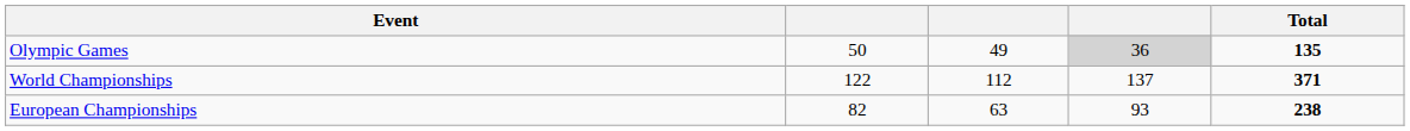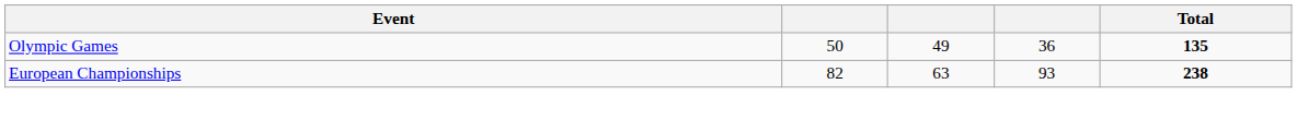 <table class="wikitable" width="70%" style="font-size:90%; text-align:center;">
 <tr>
 <th>Event</th>
 <th></th>
 <th></th>
 <th></th>
 <th>Total</th>
 </tr>
 <tr>
 <td align="left"><a href='#'>Olympic Games</a></td>
 <td>50</td>
 <td>49</td>
-<td style="background: lightgrey;">36</td>
+<td>36</td>
 <td><strong>135</strong></td>
-</tr>
-<tr>
-<td align="left"><a href='#'>World Championships</a></td>
-<td>122</td>
-<td>112</td>
-<td>137</td>
-<td><strong>371</strong></td>
 </tr>
 <tr>
 <td align="left"><a href='#'>European Championships</a></td>
 <td>82</td>
 <td>63</td>
 <td>93</td>
 <td><strong>238</strong></td>
 </tr>
 </table>
